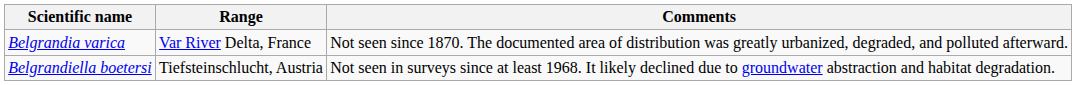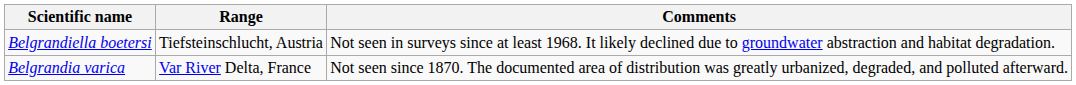 <table class="wikitable">
 <tr>
 <th>Scientific name</th>
 <th>Range</th>
 <th class="unsortable">Comments</th>
 </tr>
 <tr>
+<td><em><a href='#'>Belgrandiella boetersi</a></em></td>
+<td>Tiefsteinschlucht, Austria</td>
+<td>Not seen in surveys since at least 1968. It likely declined due to <a href='#'>groundwater</a> abstraction and habitat degradation.</td>
+</tr>
+<tr>
 <td><em><a href='#'>Belgrandia varica</a></em></td>
 <td><a href='#'>Var River</a> Delta, France</td>
 <td>Not seen since 1870. The documented area of distribution was greatly urbanized, degraded, and polluted afterward.</td>
 </tr>
-<tr>
-<td><em><a href='#'>Belgrandiella boetersi</a></em></td>
-<td>Tiefsteinschlucht, Austria</td>
-<td>Not seen in surveys since at least 1968. It likely declined due to <a href='#'>groundwater</a> abstraction and habitat degradation.</td>
-</tr>
 </table>
